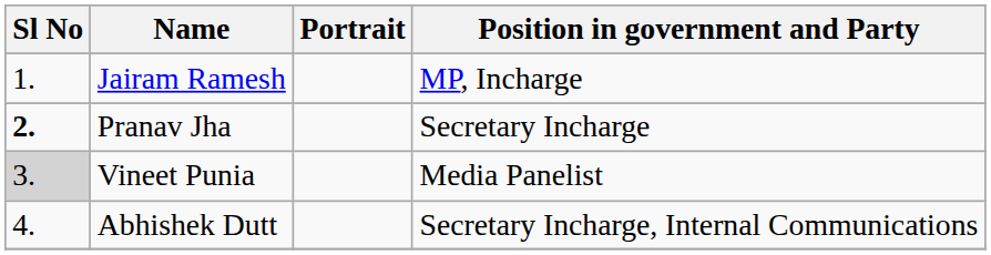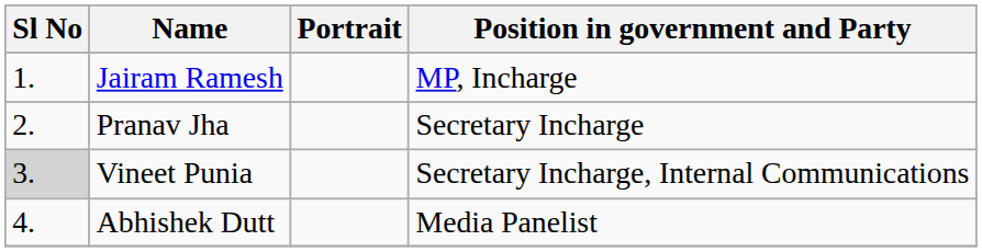 <table class="sortable wikitable">
 <tr>
 <th style="text-align:center;">Sl No</th>
 <th style="text-align:center;">Name</th>
 <th style="text-align:center;">Portrait</th>
 <th style="text-align:center;">Position in government and Party</th>
 </tr>
 <tr style="text-align:left;">
 <td>1.</td>
 <td><a href='#'>Jairam Ramesh</a></td>
 <td></td>
 <td><a href='#'>MP</a>, Incharge</td>
 </tr>
 <tr>
-<td><strong>2.</strong></td>
+<td>2.</td>
 <td>Pranav Jha</td>
 <td></td>
 <td>Secretary Incharge</td>
 </tr>
 <tr>
 <td style="background: lightgrey;">3.</td>
 <td>Vineet Punia</td>
 <td></td>
-<td>Media Panelist</td>
+<td>Secretary Incharge, Internal Communications</td>
 </tr>
 <tr>
 <td>4.</td>
 <td>Abhishek Dutt</td>
 <td></td>
-<td>Secretary Incharge, Internal Communications</td>
+<td>Media Panelist</td>
 </tr>
 <tr>
 </tr>
 </table>
